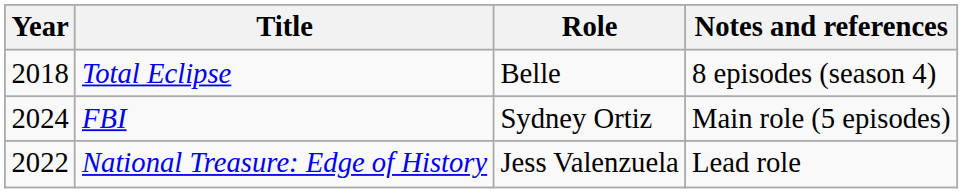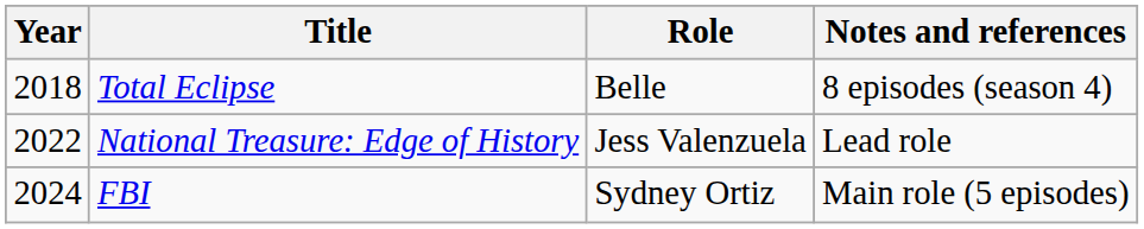 <table class="wikitable sortable">
 <tr>
 <th>Year</th>
 <th>Title</th>
 <th>Role</th>
 <th class="unsortable">Notes and references</th>
 </tr>
 <tr>
 <td>2018</td>
 <td><em><a href='#'>Total Eclipse</a></em></td>
 <td>Belle</td>
 <td>8 episodes (season 4)</td>
 </tr>
 <tr>
+<td>2022</td>
+<td><em><a href='#'>National Treasure: Edge of History</a></em></td>
+<td>Jess Valenzuela</td>
+<td>Lead role </td>
+</tr>
+<tr>
 <td>2024</td>
 <td><em><a href='#'>FBI</a></em></td>
 <td>Sydney Ortiz</td>
 <td>Main role (5 episodes)</td>
 </tr>
-<tr>
-<td>2022</td>
-<td><em><a href='#'>National Treasure: Edge of History</a></em></td>
-<td>Jess Valenzuela</td>
-<td>Lead role </td>
-</tr>
 </table>
